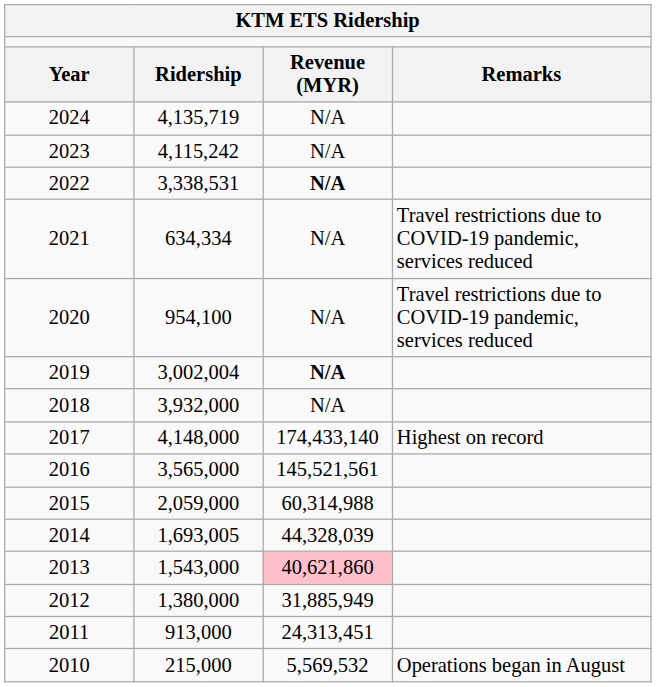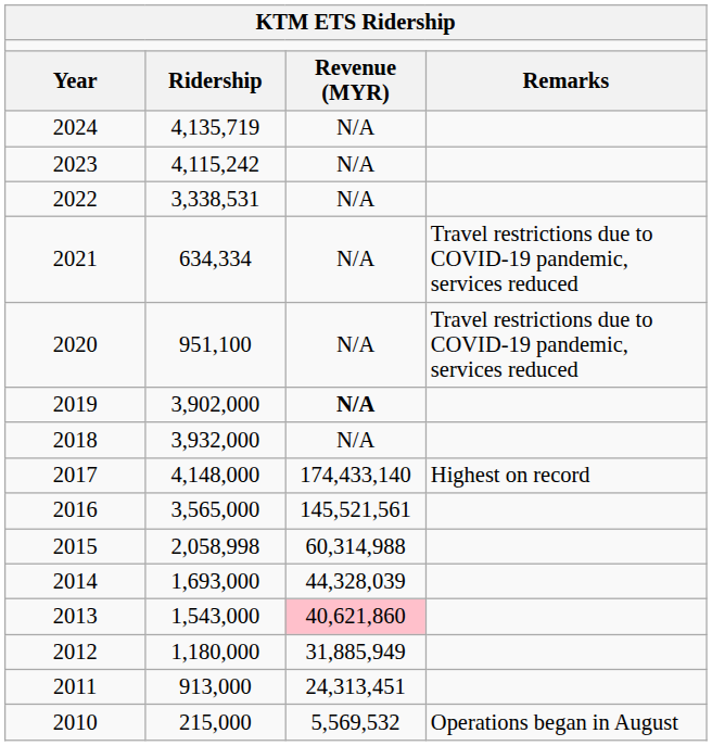 <table class="wikitable" style="width:40%">
 <tr>
 <th colspan=4 align="center">KTM ETS Ridership</th>
 </tr>
 <tr>
 <td colspan=4 align="center" bgcolor=></td>
 </tr>
 <tr>
 <th style="width:20%">Year</th>
 <th style="width:20%">Ridership</th>
 <th style="width:20%">Revenue (MYR)</th>
 <th style="width:40%">Remarks</th>
 </tr>
 <tr>
 <td align="center">2024</td>
 <td align="center">4,135,719</td>
 <td align="center">N/A</td>
 <td></td>
 </tr>
 <tr>
 <td align="center">2023</td>
 <td align="center">4,115,242</td>
 <td align="center">N/A</td>
 <td></td>
 </tr>
 <tr>
 <td align="center">2022</td>
 <td align="center">3,338,531</td>
-<td align="center"><strong>N/A</strong></td>
+<td align="center">N/A</td>
 <td></td>
 </tr>
 <tr>
 <td align="center">2021</td>
 <td align="center">634,334</td>
 <td align="center">N/A</td>
 <td>Travel restrictions due to COVID-19 pandemic, services reduced</td>
 </tr>
 <tr>
 <td align="center">2020</td>
-<td align="center">954,100</td>
+<td align="center">951,100</td>
 <td align="center">N/A</td>
 <td>Travel restrictions due to COVID-19 pandemic, services reduced</td>
 </tr>
 <tr>
 <td align="center">2019</td>
-<td align="center">3,002,004</td>
+<td align="center">3,902,000</td>
 <td align="center"><strong>N/A</strong></td>
 <td></td>
 </tr>
 <tr>
 <td align="center">2018</td>
 <td align="center">3,932,000</td>
 <td align="center">N/A</td>
 <td></td>
 </tr>
 <tr>
 <td align="center">2017</td>
 <td align="center">4,148,000</td>
 <td align="center">174,433,140</td>
 <td>Highest on record</td>
 </tr>
 <tr>
 <td align="center">2016</td>
 <td align="center">3,565,000</td>
 <td align="center">145,521,561</td>
 <td></td>
 </tr>
 <tr>
 <td align="center">2015</td>
-<td align="center">2,059,000</td>
+<td align="center">2,058,998</td>
 <td align="center">60,314,988</td>
 <td></td>
 </tr>
 <tr>
 <td align="center">2014</td>
-<td align="center">1,693,005</td>
+<td align="center">1,693,000</td>
 <td align="center">44,328,039</td>
 <td></td>
 </tr>
 <tr>
 <td align="center">2013</td>
 <td align="center">1,543,000</td>
 <td align="center" style="background: pink;">40,621,860</td>
 <td></td>
 </tr>
 <tr>
 <td align="center">2012</td>
-<td align="center">1,380,000</td>
+<td align="center">1,180,000</td>
 <td align="center">31,885,949</td>
 <td></td>
 </tr>
 <tr>
 <td align="center">2011</td>
 <td align="center">913,000</td>
 <td align="center">24,313,451</td>
 <td></td>
 </tr>
 <tr>
 <td align="center">2010</td>
 <td align="center">215,000</td>
 <td align="center">5,569,532</td>
 <td>Operations began in August</td>
 </tr>
 </table>
